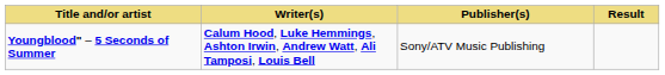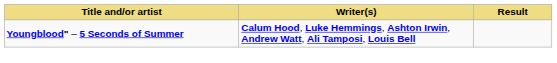 <table class="wikitable" width=100%>
 <tr>
 <th style="width:30%;background:#EEDD82;">Title and/or artist</th>
 <th style="width:30%;background:#EEDD82;">Writer(s)</th>
-<th style="width:30%;background:#EEDD82;">Publisher(s)</th>
 <th style="width:10%;background:#EEDD82;">Result</th>
 </tr>
 <tr>
 <td><strong><a href='#'>Youngblood</a>"</strong> – <strong><a href='#'>5 Seconds of Summer</a></strong></td>
 <td><strong><a href='#'>Calum Hood</a></strong>, <strong><a href='#'>Luke Hemmings</a></strong>, <strong><a href='#'>Ashton Irwin</a></strong>, <strong><a href='#'>Andrew Watt</a></strong>, <strong><a href='#'>Ali Tamposi</a></strong>, <strong><a href='#'>Louis Bell</a></strong></td>
-<td>Sony/ATV Music Publishing</td>
 <td></td>
 </tr>
 </table>
